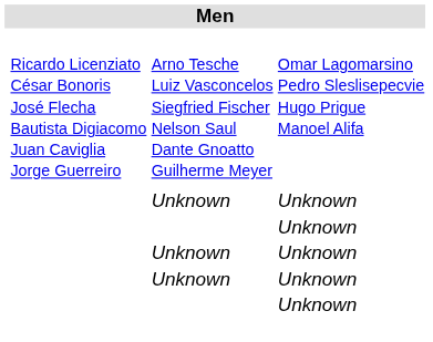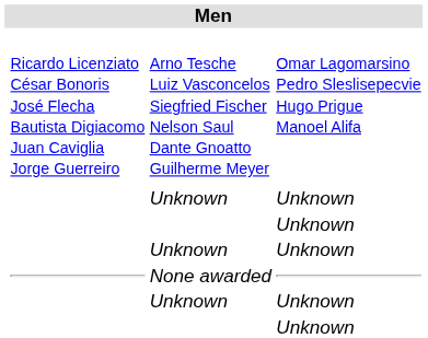 <table>
 <tr style="background:#dfdfdf;">
 <td colspan="4" style="text-align:center;"><strong>Men</strong></td>
 </tr>
 <tr>
 <th scope=row style="text-align:left"></th>
 <td><br><small><a href='#'>Ricardo Licenziato</a><br><a href='#'>César Bonoris</a><br><a href='#'>José Flecha</a><br><a href='#'>Bautista Digiacomo</a><br><a href='#'>Juan Caviglia</a><br><a href='#'>Jorge Guerreiro</a></small></td>
 <td><br><small><a href='#'>Arno Tesche</a><br><a href='#'>Luiz Vasconcelos</a><br><a href='#'>Siegfried Fischer</a><br><a href='#'>Nelson Saul</a><br><a href='#'>Dante Gnoatto</a><br><a href='#'>Guilherme Meyer</a></small></td>
 <td><br><small><a href='#'>Omar Lagomarsino</a><br><a href='#'>Pedro Sleslisepecvie</a><br><a href='#'>Hugo Prigue</a><br><a href='#'>Manoel Alifa</a><br><br><br></small></td>
 </tr>
 <tr>
 <th scope=row style="text-align:left"></th>
 <td></td>
 <td></td>
 <td></td>
 </tr>
 <tr>
 <th scope=row style="text-align:left"></th>
 <td></td>
 <td><em>Unknown</em></td>
 <td><em>Unknown</em></td>
 </tr>
 <tr>
 <th scope=row style="text-align:left"></th>
 <td></td>
 <td></td>
 <td><em>Unknown</em></td>
 </tr>
 <tr>
 <th scope=row style="text-align:left"></th>
 <td></td>
 <td><em>Unknown</em></td>
 <td><em>Unknown</em></td>
 </tr>
 <tr>
 <th scope=row style="text-align:left"></th>
+<td><hr></td>
+<td><em>None awarded</em></td>
+<td><hr></td>
+</tr>
+<tr>
+<th scope=row style="text-align:left"></th>
 <td></td>
 <td><em>Unknown</em></td>
 <td><em>Unknown</em></td>
 </tr>
 <tr>
 <th scope=row style="text-align:left"></th>
 <td></td>
 <td></td>
 <td><em>Unknown</em></td>
 </tr>
 </table>
